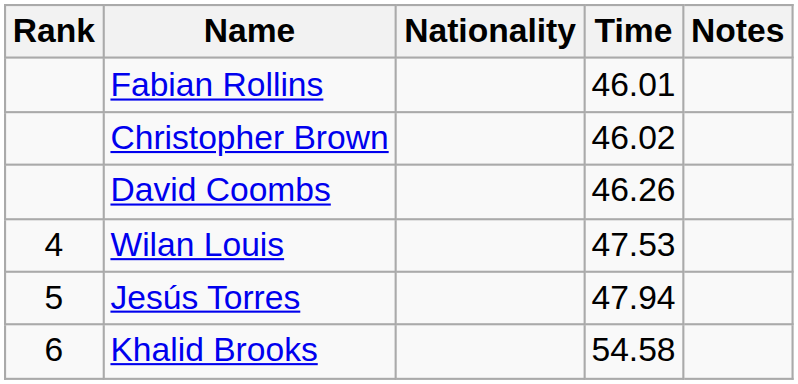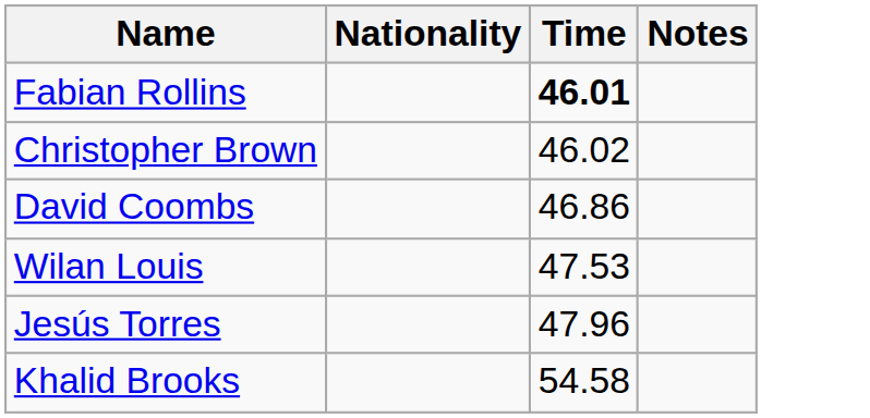 <table class="wikitable sortable" style="text-align:center">
 <tr>
-<th>Rank</th>
 <th>Name</th>
 <th>Nationality</th>
 <th>Time</th>
 <th>Notes</th>
 </tr>
 <tr>
-<td align=center></td>
 <td align=left><a href='#'>Fabian Rollins</a></td>
 <td align=left></td>
-<td>46.01</td>
+<td><strong>46.01</strong></td>
 <td></td>
 </tr>
 <tr>
-<td align=center></td>
 <td align=left><a href='#'>Christopher Brown</a></td>
 <td align=left></td>
 <td>46.02</td>
 <td></td>
 </tr>
 <tr>
-<td align=center></td>
 <td align=left><a href='#'>David Coombs</a></td>
 <td align=left></td>
-<td>46.26</td>
+<td>46.86</td>
 <td></td>
 </tr>
 <tr>
-<td align=center>4</td>
 <td align=left><a href='#'>Wilan Louis</a></td>
 <td align=left></td>
 <td>47.53</td>
 <td></td>
 </tr>
 <tr>
-<td align=center>5</td>
 <td align=left><a href='#'>Jesús Torres</a></td>
 <td align=left></td>
-<td>47.94</td>
+<td>47.96</td>
 <td></td>
 </tr>
 <tr>
-<td align=center>6</td>
 <td align=left><a href='#'>Khalid Brooks</a></td>
 <td align=left></td>
 <td>54.58</td>
 <td></td>
 </tr>
 </table>
